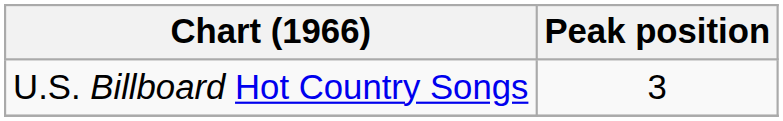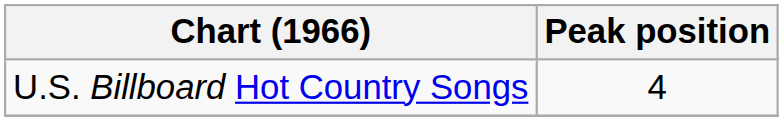 <table class="wikitable" border="1">
 <tr>
 <th align="left">Chart (1966)</th>
 <th align="center">Peak position</th>
 </tr>
 <tr>
 <td align="left">U.S. <em>Billboard</em> <a href='#'>Hot Country Songs</a></td>
-<td align="center">3</td>
+<td align="center">4</td>
 </tr>
 <tr>
 </tr>
 </table>
